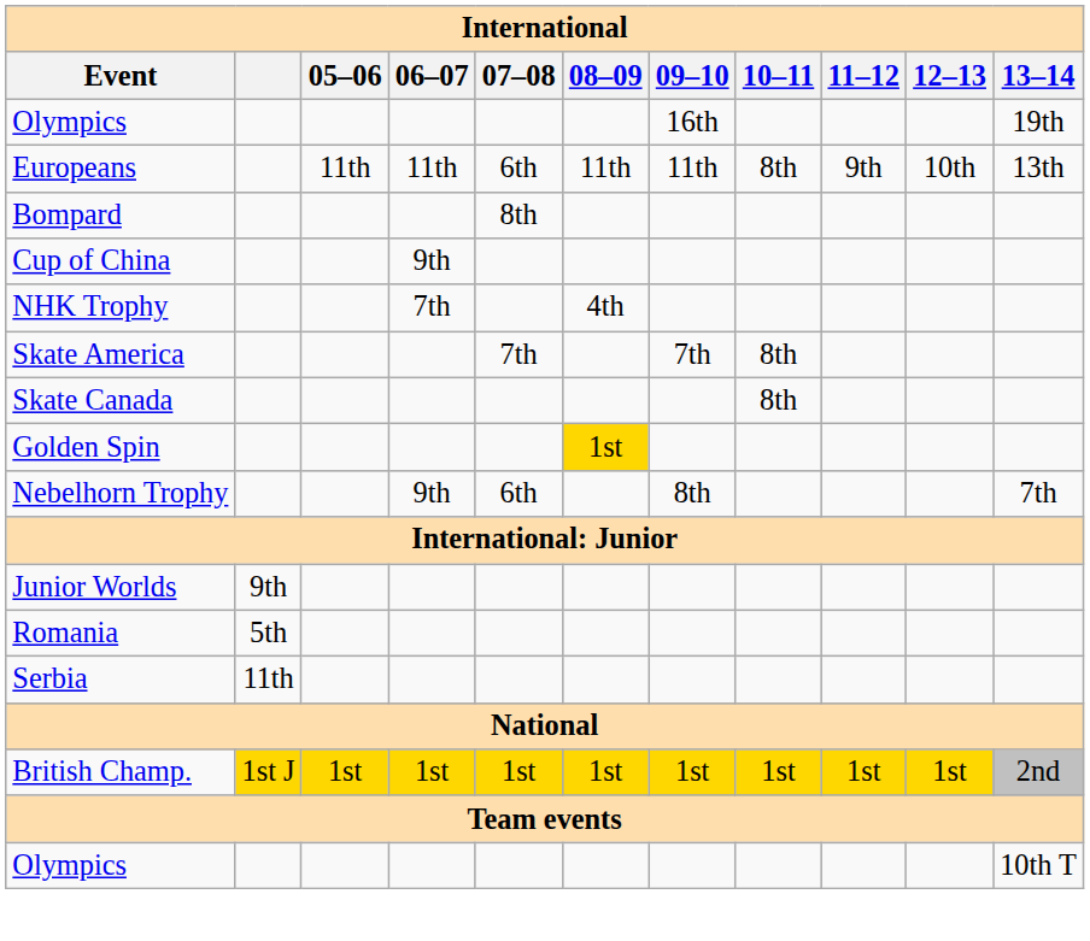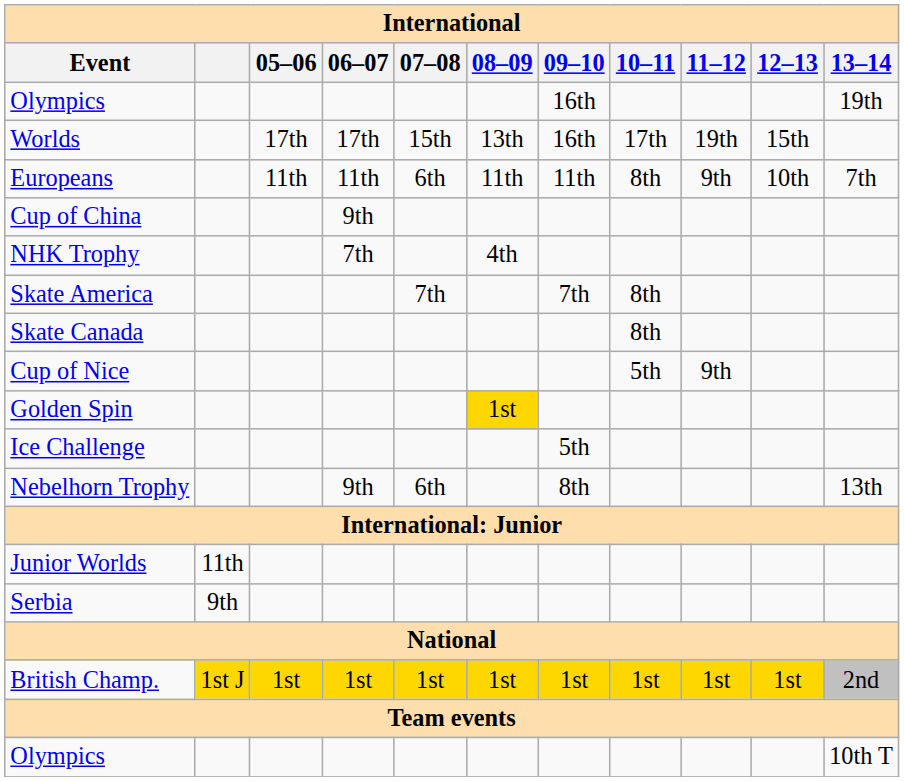 <table class="wikitable" style="text-align:center">
 <tr>
 <th style="background-color: #ffdead; " colspan=11 align=center>International</th>
 </tr>
 <tr>
 <th>Event</th>
 <th></th>
 <th>05–06</th>
 <th>06–07</th>
 <th>07–08</th>
 <th><a href='#'>08–09</a></th>
 <th><a href='#'>09–10</a></th>
 <th><a href='#'>10–11</a></th>
 <th><a href='#'>11–12</a></th>
 <th><a href='#'>12–13</a></th>
 <th><a href='#'>13–14</a></th>
 </tr>
 <tr>
 <td align=left><a href='#'>Olympics</a></td>
 <td></td>
 <td></td>
 <td></td>
 <td></td>
 <td></td>
 <td>16th</td>
 <td></td>
 <td></td>
 <td></td>
 <td>19th</td>
 </tr>
 <tr>
+<td align=left><a href='#'>Worlds</a></td>
+<td></td>
+<td>17th</td>
+<td>17th</td>
+<td>15th</td>
+<td>13th</td>
+<td>16th</td>
+<td>17th</td>
+<td>19th</td>
+<td>15th</td>
+<td></td>
+</tr>
+<tr>
 <td align=left><a href='#'>Europeans</a></td>
 <td></td>
 <td>11th</td>
 <td>11th</td>
 <td>6th</td>
 <td>11th</td>
 <td>11th</td>
 <td>8th</td>
 <td>9th</td>
 <td>10th</td>
-<td>13th</td>
-</tr>
-<tr>
-<td align=left> <a href='#'>Bompard</a></td>
-<td></td>
-<td></td>
-<td></td>
-<td>8th</td>
-<td></td>
-<td></td>
-<td></td>
-<td></td>
-<td></td>
-<td></td>
+<td>7th</td>
 </tr>
 <tr>
 <td align=left> <a href='#'>Cup of China</a></td>
 <td></td>
 <td></td>
 <td>9th</td>
 <td></td>
 <td></td>
 <td></td>
 <td></td>
 <td></td>
 <td></td>
 <td></td>
 </tr>
 <tr>
 <td align=left> <a href='#'>NHK Trophy</a></td>
 <td></td>
 <td></td>
 <td>7th</td>
 <td></td>
 <td>4th</td>
 <td></td>
 <td></td>
 <td></td>
 <td></td>
 <td></td>
 </tr>
 <tr>
 <td align=left> <a href='#'>Skate America</a></td>
 <td></td>
 <td></td>
 <td></td>
 <td>7th</td>
 <td></td>
 <td>7th</td>
 <td>8th</td>
 <td></td>
 <td></td>
 <td></td>
 </tr>
 <tr>
 <td align=left> <a href='#'>Skate Canada</a></td>
 <td></td>
 <td></td>
 <td></td>
 <td></td>
 <td></td>
 <td></td>
 <td>8th</td>
 <td></td>
 <td></td>
 <td></td>
 </tr>
 <tr>
+<td align=left><a href='#'>Cup of Nice</a></td>
+<td></td>
+<td></td>
+<td></td>
+<td></td>
+<td></td>
+<td></td>
+<td>5th</td>
+<td>9th</td>
+<td></td>
+<td></td>
+</tr>
+<tr>
 <td align=left><a href='#'>Golden Spin</a></td>
 <td></td>
 <td></td>
 <td></td>
 <td></td>
 <td bgcolor=gold>1st</td>
 <td></td>
+<td></td>
+<td></td>
+<td></td>
+<td></td>
+</tr>
+<tr>
+<td align=left><a href='#'>Ice Challenge</a></td>
+<td></td>
+<td></td>
+<td></td>
+<td></td>
+<td></td>
+<td>5th</td>
 <td></td>
 <td></td>
 <td></td>
 <td></td>
 </tr>
 <tr>
 <td align=left><a href='#'>Nebelhorn Trophy</a></td>
 <td></td>
 <td></td>
 <td>9th</td>
 <td>6th</td>
 <td></td>
 <td>8th</td>
 <td></td>
 <td></td>
 <td></td>
-<td>7th</td>
+<td>13th</td>
 </tr>
 <tr>
 <th style="background-color: #ffdead; " colspan=11 align=center>International: Junior</th>
 </tr>
 <tr>
 <td align=left><a href='#'>Junior Worlds</a></td>
-<td>9th</td>
-<td></td>
-<td></td>
-<td></td>
-<td></td>
-<td></td>
-<td></td>
-<td></td>
-<td></td>
-<td></td>
-</tr>
-<tr>
-<td align=left> <a href='#'>Romania</a></td>
-<td>5th</td>
+<td>11th</td>
 <td></td>
 <td></td>
 <td></td>
 <td></td>
 <td></td>
 <td></td>
 <td></td>
 <td></td>
 <td></td>
 </tr>
 <tr>
 <td align=left> <a href='#'>Serbia</a></td>
-<td>11th</td>
+<td>9th</td>
 <td></td>
 <td></td>
 <td></td>
 <td></td>
 <td></td>
 <td></td>
 <td></td>
 <td></td>
 <td></td>
 </tr>
 <tr>
 <th style="background-color: #ffdead; " colspan=11 align=center>National</th>
 </tr>
 <tr>
 <td align=left><a href='#'>British Champ.</a></td>
 <td bgcolor=gold>1st J</td>
 <td bgcolor=gold>1st</td>
 <td bgcolor=gold>1st</td>
 <td bgcolor=gold>1st</td>
 <td bgcolor=gold>1st</td>
 <td bgcolor=gold>1st</td>
 <td bgcolor=gold>1st</td>
 <td bgcolor=gold>1st</td>
 <td bgcolor=gold>1st</td>
 <td bgcolor=silver>2nd</td>
 </tr>
 <tr>
 <th style="background-color: #ffdead; " colspan=11 align=center>Team events</th>
 </tr>
 <tr>
 <td align=left><a href='#'>Olympics</a></td>
 <td></td>
 <td></td>
 <td></td>
 <td></td>
 <td></td>
 <td></td>
 <td></td>
 <td></td>
 <td></td>
 <td>10th T</td>
 </tr>
 </table>
